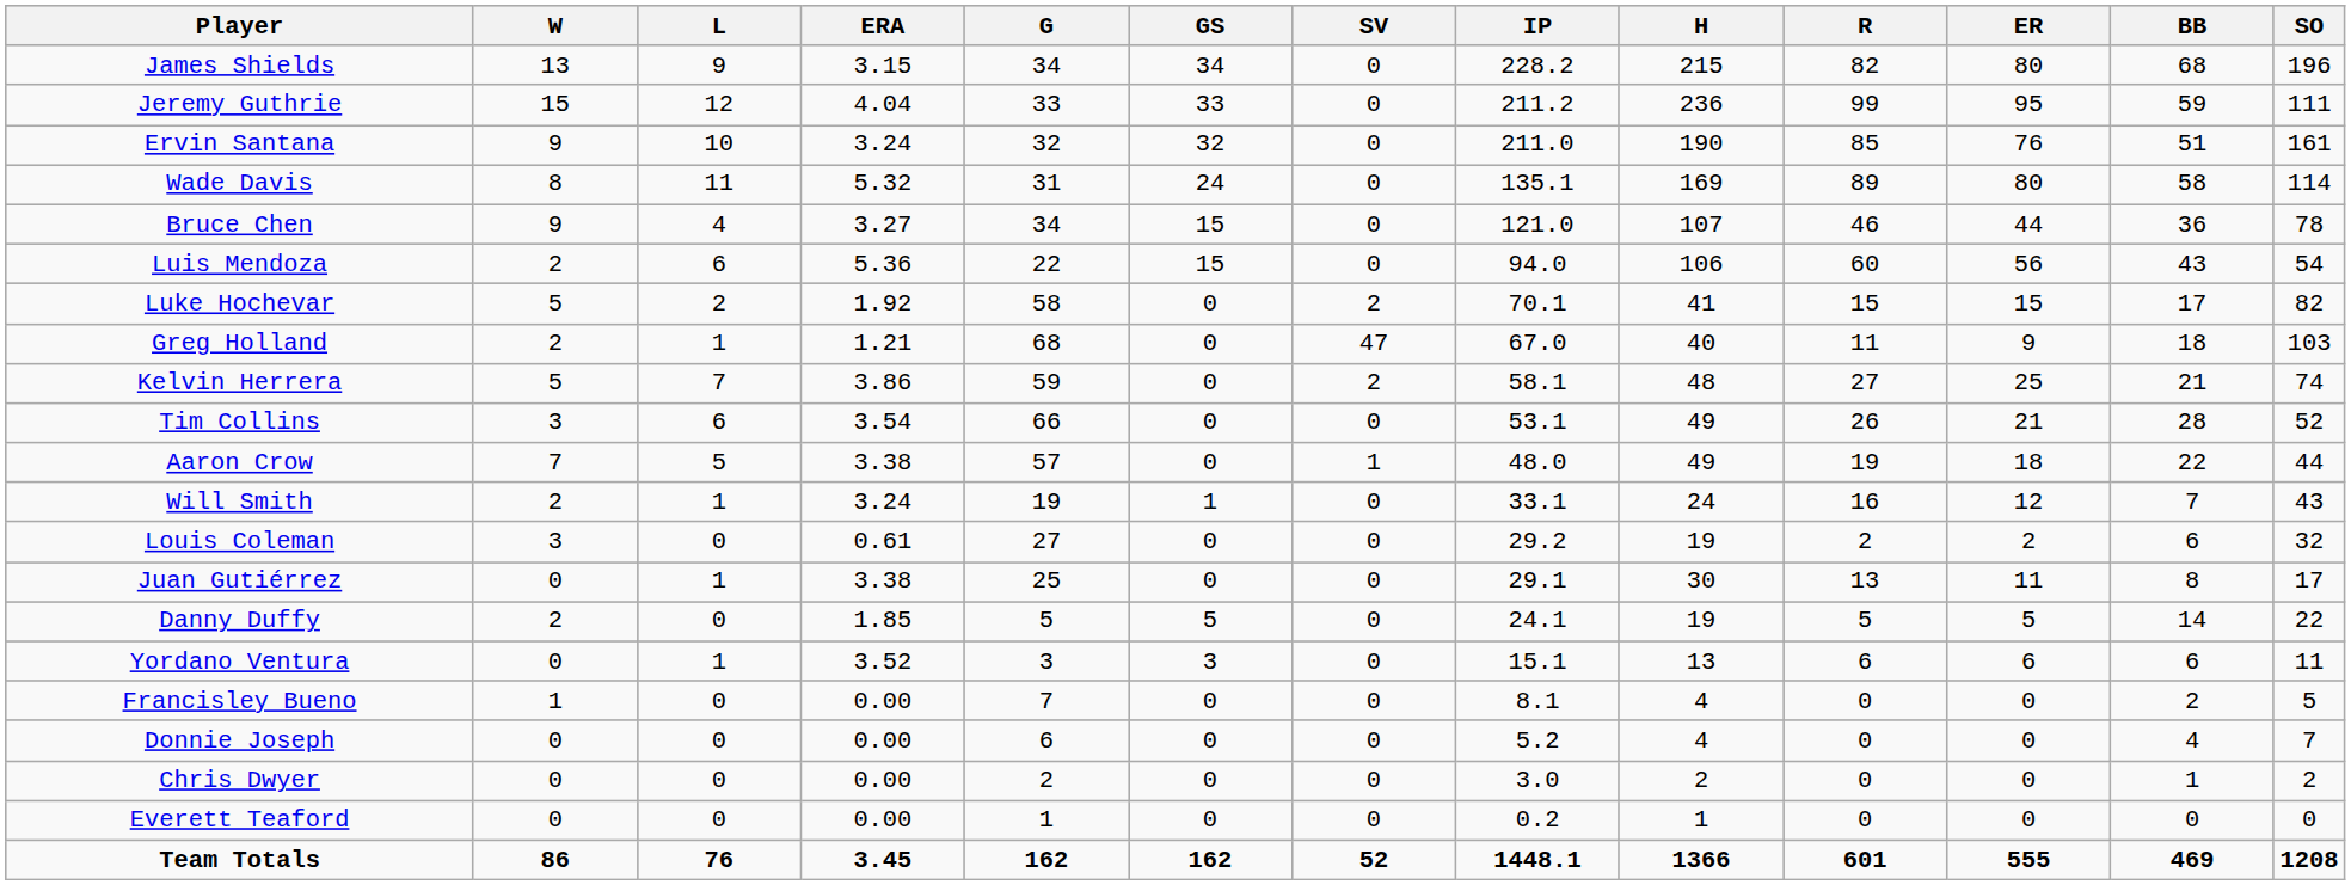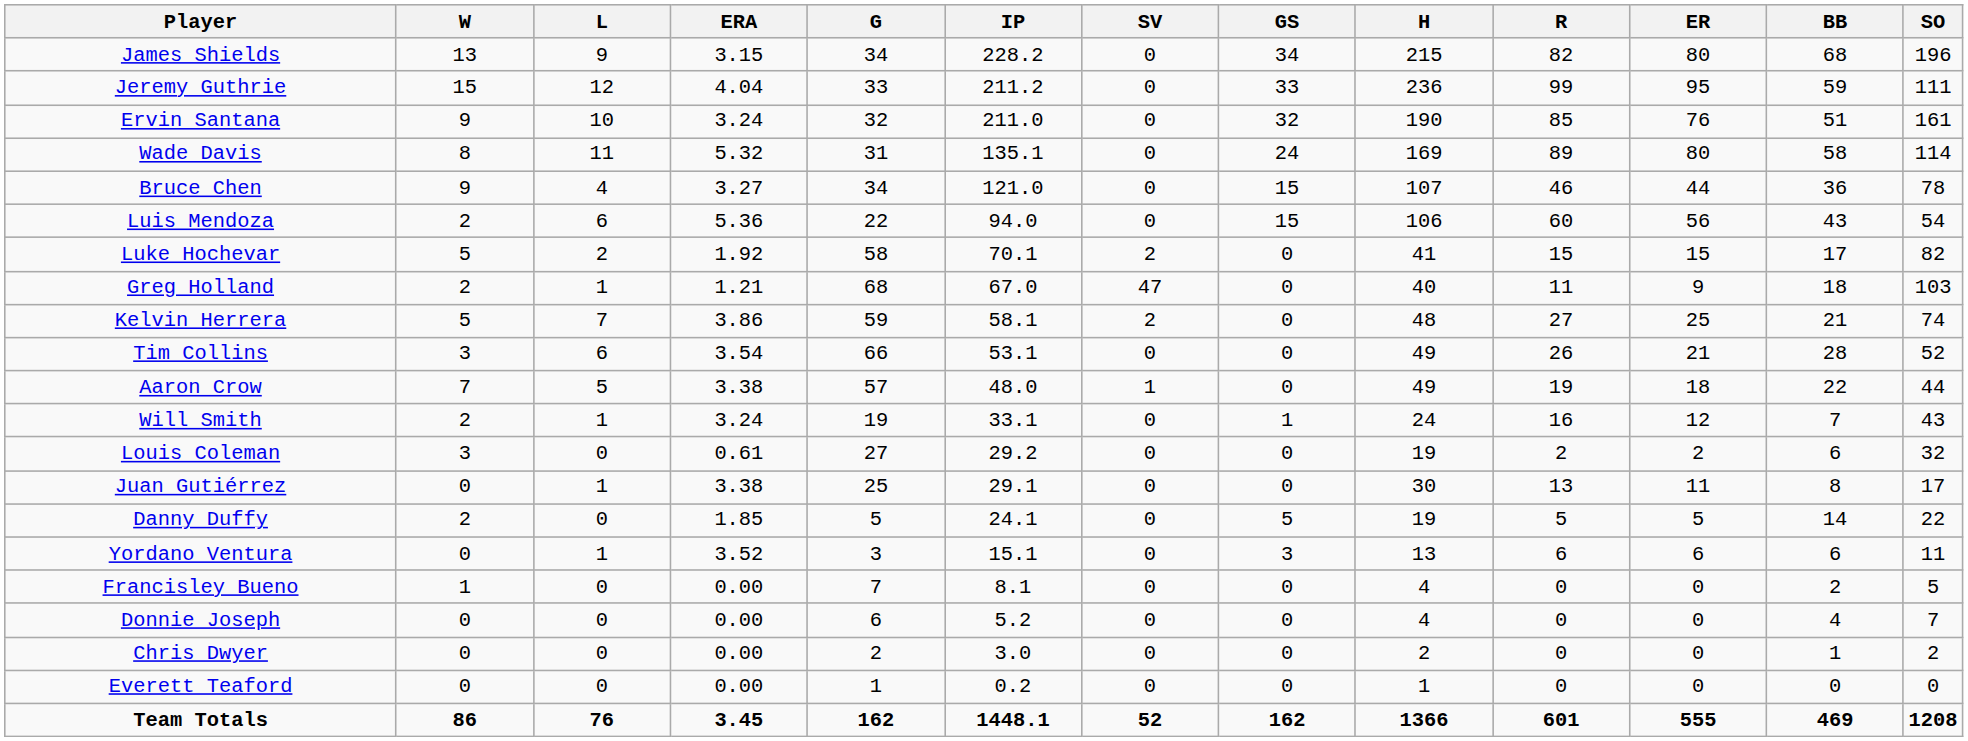 <table class=wikitable style="text-align:center">
 <tr>
 <th bgcolor=#DDDDFF; width="20%">Player</th>
 <th bgcolor=#DDDDFF; width="7%">W</th>
 <th bgcolor=#DDDDFF; width="7%">L</th>
 <th bgcolor=#DDDDFF; width="7%">ERA</th>
 <th bgcolor=#DDDDFF; width="7%">G</th>
+<th bgcolor=#DDDDFF; width="7%">IP</th>
+<th bgcolor=#DDDDFF; width="7%">SV</th>
 <th bgcolor=#DDDDFF; width="7%">GS</th>
-<th bgcolor=#DDDDFF; width="7%">SV</th>
-<th bgcolor=#DDDDFF; width="7%">IP</th>
 <th bgcolor=#DDDDFF; width="7%">H</th>
 <th bgcolor=#DDDDFF; width="7%">R</th>
 <th bgcolor=#DDDDFF; width="7%">ER</th>
 <th bgcolor=#DDDDFF; width="7%">BB</th>
 <th bgcolor=#DDDDFF; width="7%">SO</th>
 </tr>
 <tr>
 <td><a href='#'>James Shields</a></td>
 <td>13</td>
 <td>9</td>
 <td>3.15</td>
 <td>34</td>
+<td>228.2</td>
+<td>0</td>
 <td>34</td>
-<td>0</td>
-<td>228.2</td>
 <td>215</td>
 <td>82</td>
 <td>80</td>
 <td>68</td>
 <td>196</td>
 </tr>
 <tr>
 <td><a href='#'>Jeremy Guthrie</a></td>
 <td>15</td>
 <td>12</td>
 <td>4.04</td>
 <td>33</td>
+<td>211.2</td>
+<td>0</td>
 <td>33</td>
-<td>0</td>
-<td>211.2</td>
 <td>236</td>
 <td>99</td>
 <td>95</td>
 <td>59</td>
 <td>111</td>
 </tr>
 <tr>
 <td><a href='#'>Ervin Santana</a></td>
 <td>9</td>
 <td>10</td>
 <td>3.24</td>
 <td>32</td>
+<td>211.0</td>
+<td>0</td>
 <td>32</td>
-<td>0</td>
-<td>211.0</td>
 <td>190</td>
 <td>85</td>
 <td>76</td>
 <td>51</td>
 <td>161</td>
 </tr>
 <tr>
 <td><a href='#'>Wade Davis</a></td>
 <td>8</td>
 <td>11</td>
 <td>5.32</td>
 <td>31</td>
+<td>135.1</td>
+<td>0</td>
 <td>24</td>
-<td>0</td>
-<td>135.1</td>
 <td>169</td>
 <td>89</td>
 <td>80</td>
 <td>58</td>
 <td>114</td>
 </tr>
 <tr>
 <td><a href='#'>Bruce Chen</a></td>
 <td>9</td>
 <td>4</td>
 <td>3.27</td>
 <td>34</td>
+<td>121.0</td>
+<td>0</td>
 <td>15</td>
-<td>0</td>
-<td>121.0</td>
 <td>107</td>
 <td>46</td>
 <td>44</td>
 <td>36</td>
 <td>78</td>
 </tr>
 <tr>
 <td><a href='#'>Luis Mendoza</a></td>
 <td>2</td>
 <td>6</td>
 <td>5.36</td>
 <td>22</td>
+<td>94.0</td>
+<td>0</td>
 <td>15</td>
-<td>0</td>
-<td>94.0</td>
 <td>106</td>
 <td>60</td>
 <td>56</td>
 <td>43</td>
 <td>54</td>
 </tr>
 <tr>
 <td><a href='#'>Luke Hochevar</a></td>
 <td>5</td>
 <td>2</td>
 <td>1.92</td>
 <td>58</td>
+<td>70.1</td>
+<td>2</td>
 <td>0</td>
-<td>2</td>
-<td>70.1</td>
 <td>41</td>
 <td>15</td>
 <td>15</td>
 <td>17</td>
 <td>82</td>
 </tr>
 <tr>
 <td><a href='#'>Greg Holland</a></td>
 <td>2</td>
 <td>1</td>
 <td>1.21</td>
 <td>68</td>
+<td>67.0</td>
+<td>47</td>
 <td>0</td>
-<td>47</td>
-<td>67.0</td>
 <td>40</td>
 <td>11</td>
 <td>9</td>
 <td>18</td>
 <td>103</td>
 </tr>
 <tr>
 <td><a href='#'>Kelvin Herrera</a></td>
 <td>5</td>
 <td>7</td>
 <td>3.86</td>
 <td>59</td>
+<td>58.1</td>
+<td>2</td>
 <td>0</td>
-<td>2</td>
-<td>58.1</td>
 <td>48</td>
 <td>27</td>
 <td>25</td>
 <td>21</td>
 <td>74</td>
 </tr>
 <tr>
 <td><a href='#'>Tim Collins</a></td>
 <td>3</td>
 <td>6</td>
 <td>3.54</td>
 <td>66</td>
+<td>53.1</td>
 <td>0</td>
 <td>0</td>
-<td>53.1</td>
 <td>49</td>
 <td>26</td>
 <td>21</td>
 <td>28</td>
 <td>52</td>
 </tr>
 <tr>
 <td><a href='#'>Aaron Crow</a></td>
 <td>7</td>
 <td>5</td>
 <td>3.38</td>
 <td>57</td>
+<td>48.0</td>
+<td>1</td>
 <td>0</td>
-<td>1</td>
-<td>48.0</td>
 <td>49</td>
 <td>19</td>
 <td>18</td>
 <td>22</td>
 <td>44</td>
 </tr>
 <tr>
 <td><a href='#'>Will Smith</a></td>
 <td>2</td>
 <td>1</td>
 <td>3.24</td>
 <td>19</td>
+<td>33.1</td>
+<td>0</td>
 <td>1</td>
-<td>0</td>
-<td>33.1</td>
 <td>24</td>
 <td>16</td>
 <td>12</td>
 <td>7</td>
 <td>43</td>
 </tr>
 <tr>
 <td><a href='#'>Louis Coleman</a></td>
 <td>3</td>
 <td>0</td>
 <td>0.61</td>
 <td>27</td>
+<td>29.2</td>
 <td>0</td>
 <td>0</td>
-<td>29.2</td>
 <td>19</td>
 <td>2</td>
 <td>2</td>
 <td>6</td>
 <td>32</td>
 </tr>
 <tr>
 <td><a href='#'>Juan Gutiérrez</a></td>
 <td>0</td>
 <td>1</td>
 <td>3.38</td>
 <td>25</td>
+<td>29.1</td>
 <td>0</td>
 <td>0</td>
-<td>29.1</td>
 <td>30</td>
 <td>13</td>
 <td>11</td>
 <td>8</td>
 <td>17</td>
 </tr>
 <tr>
 <td><a href='#'>Danny Duffy</a></td>
 <td>2</td>
 <td>0</td>
 <td>1.85</td>
 <td>5</td>
+<td>24.1</td>
+<td>0</td>
 <td>5</td>
-<td>0</td>
-<td>24.1</td>
 <td>19</td>
 <td>5</td>
 <td>5</td>
 <td>14</td>
 <td>22</td>
 </tr>
 <tr>
 <td><a href='#'>Yordano Ventura</a></td>
 <td>0</td>
 <td>1</td>
 <td>3.52</td>
 <td>3</td>
+<td>15.1</td>
+<td>0</td>
 <td>3</td>
-<td>0</td>
-<td>15.1</td>
 <td>13</td>
 <td>6</td>
 <td>6</td>
 <td>6</td>
 <td>11</td>
 </tr>
 <tr>
 <td><a href='#'>Francisley Bueno</a></td>
 <td>1</td>
 <td>0</td>
 <td>0.00</td>
 <td>7</td>
+<td>8.1</td>
 <td>0</td>
 <td>0</td>
-<td>8.1</td>
 <td>4</td>
 <td>0</td>
 <td>0</td>
 <td>2</td>
 <td>5</td>
 </tr>
 <tr>
 <td><a href='#'>Donnie Joseph</a></td>
 <td>0</td>
 <td>0</td>
 <td>0.00</td>
 <td>6</td>
+<td>5.2</td>
 <td>0</td>
 <td>0</td>
-<td>5.2</td>
 <td>4</td>
 <td>0</td>
 <td>0</td>
 <td>4</td>
 <td>7</td>
 </tr>
 <tr>
 <td><a href='#'>Chris Dwyer</a></td>
 <td>0</td>
 <td>0</td>
 <td>0.00</td>
 <td>2</td>
+<td>3.0</td>
 <td>0</td>
 <td>0</td>
-<td>3.0</td>
 <td>2</td>
 <td>0</td>
 <td>0</td>
 <td>1</td>
 <td>2</td>
 </tr>
 <tr>
 <td><a href='#'>Everett Teaford</a></td>
 <td>0</td>
 <td>0</td>
 <td>0.00</td>
 <td>1</td>
+<td>0.2</td>
 <td>0</td>
 <td>0</td>
-<td>0.2</td>
 <td>1</td>
 <td>0</td>
 <td>0</td>
 <td>0</td>
 <td>0</td>
 </tr>
 <tr>
 <td><strong>Team Totals</strong></td>
 <td><strong>86</strong></td>
 <td><strong>76</strong></td>
 <td><strong>3.45</strong></td>
 <td><strong>162</strong></td>
+<td><strong>1448.1</strong></td>
+<td><strong>52</strong></td>
 <td><strong>162</strong></td>
-<td><strong>52</strong></td>
-<td><strong>1448.1</strong></td>
 <td><strong>1366</strong></td>
 <td><strong>601</strong></td>
 <td><strong>555</strong></td>
 <td><strong>469</strong></td>
 <td><strong>1208</strong></td>
 </tr>
 </table>
